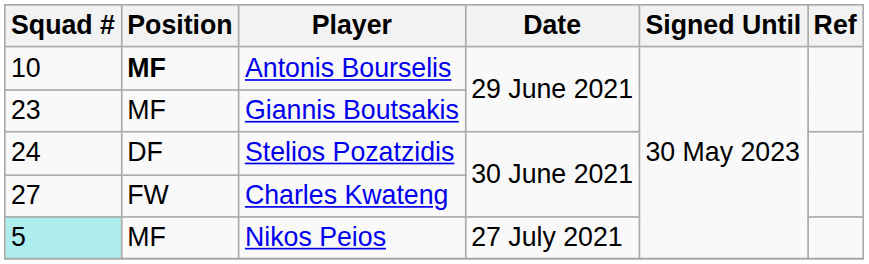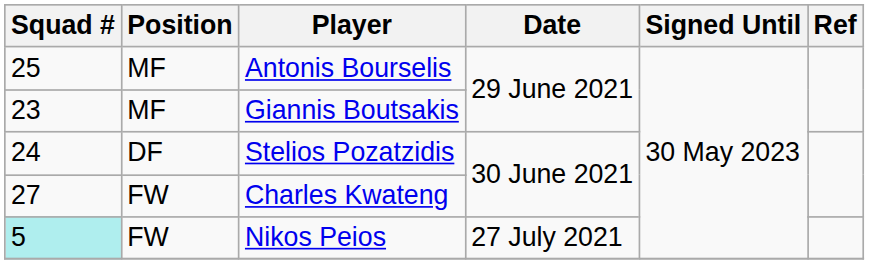 <table class="wikitable sortable">
 <tr>
 <th>Squad #</th>
 <th>Position</th>
 <th>Player</th>
 <th>Date</th>
 <th>Signed Until</th>
 <th>Ref</th>
 </tr>
 <tr>
-<td>10</td>
-<td><strong>MF</strong></td>
+<td>25</td>
+<td>MF</td>
 <td> <a href='#'>Antonis Bourselis</a></td>
 <td rowspan="2">29 June 2021</td>
 <td rowspan="5">30 May 2023</td>
 <td rowspan="2"></td>
 </tr>
 <tr>
 <td>23</td>
 <td>MF</td>
 <td> <a href='#'>Giannis Boutsakis</a></td>
 </tr>
 <tr>
 <td>24</td>
 <td>DF</td>
 <td> <a href='#'>Stelios Pozatzidis</a></td>
 <td rowspan="2">30 June 2021</td>
 <td rowspan="2"></td>
 </tr>
 <tr>
 <td>27</td>
 <td>FW</td>
 <td>  <a href='#'>Charles Kwateng</a></td>
 </tr>
 <tr>
 <td style="background: paleturquoise;">5</td>
-<td>MF</td>
+<td>FW</td>
 <td> <a href='#'>Nikos Peios</a></td>
 <td>27 July 2021</td>
 <td></td>
 </tr>
 <tr>
 </tr>
 </table>
